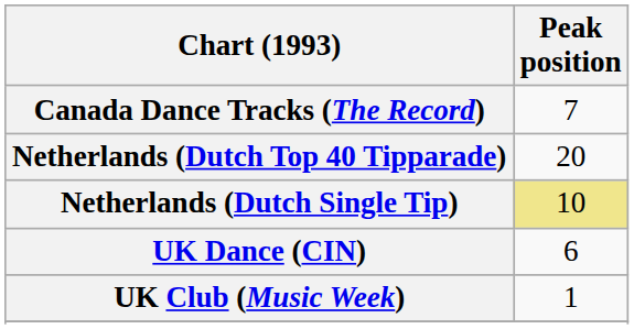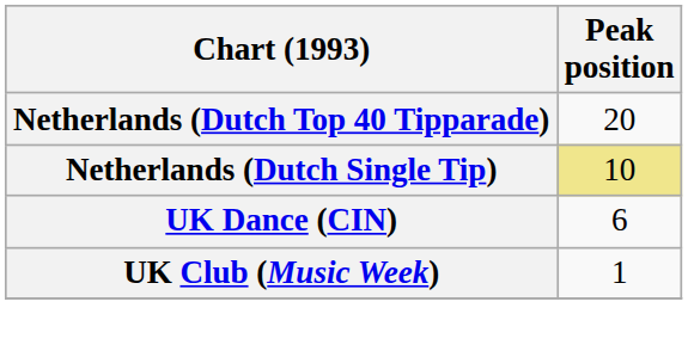 <table class="wikitable sortable plainrowheaders">
 <tr>
 <th scope="col">Chart (1993)</th>
 <th scope="col">Peak<br>position</th>
-</tr>
-<tr>
-<th scope="row">Canada Dance Tracks (<em><a href='#'>The Record</a></em>)<br></th>
-<td align="center">7</td>
 </tr>
 <tr>
 <th scope="row">Netherlands (<a href='#'>Dutch Top 40 Tipparade</a>)</th>
 <td align="center">20</td>
 </tr>
 <tr>
 <th scope="row">Netherlands (<a href='#'>Dutch Single Tip</a>)</th>
 <td align="center" style="background: khaki;">10</td>
 </tr>
 <tr>
 <th scope="row"><a href='#'>UK Dance</a> (<a href='#'>CIN</a>)<br></th>
 <td align="center">6</td>
 </tr>
 <tr>
 <th scope="row">UK <a href='#'>Club</a> (<em><a href='#'>Music Week</a></em>)<br></th>
 <td align="center">1</td>
 </tr>
 <tr>
 </tr>
 <tr>
 </tr>
 <tr>
 </tr>
 </table>
